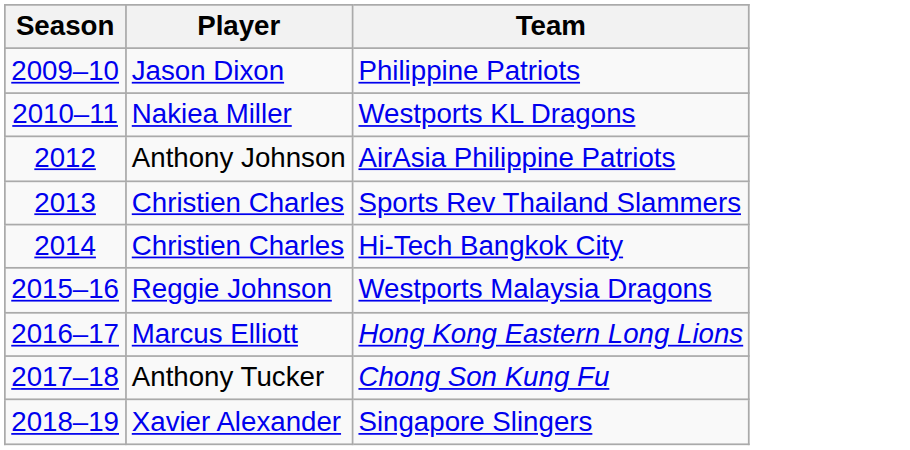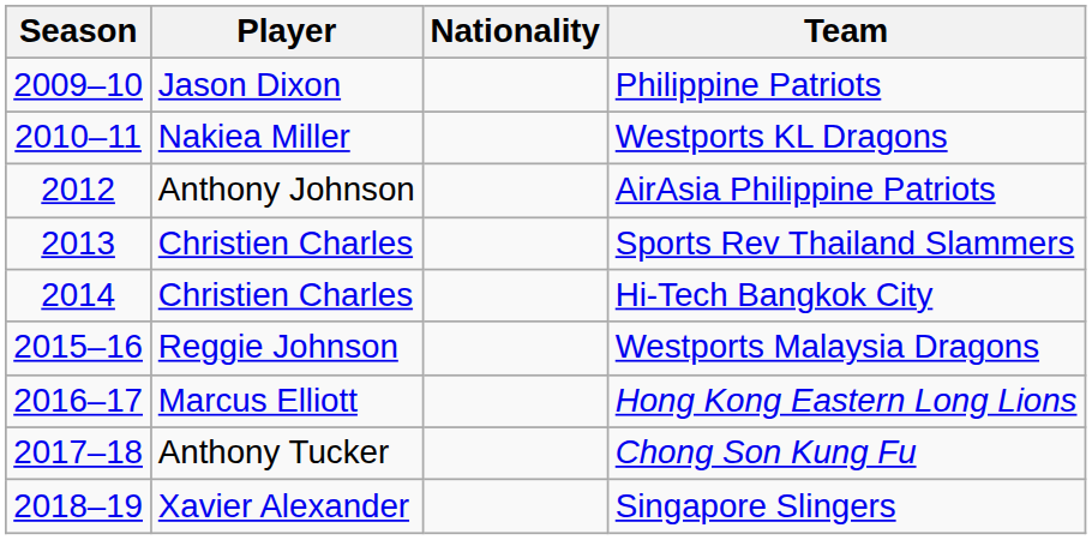 <table class="wikitable" style="font-size:100%;">
 <tr>
 <th>Season</th>
 <th>Player</th>
+<th>Nationality</th>
 <th>Team</th>
 </tr>
 <tr>
 <td align=center><a href='#'>2009–10</a></td>
 <td><a href='#'>Jason Dixon</a></td>
+<td></td>
 <td> <a href='#'>Philippine Patriots</a></td>
 </tr>
 <tr>
 <td align=center><a href='#'>2010–11</a></td>
 <td><a href='#'>Nakiea Miller</a></td>
+<td></td>
 <td> <a href='#'>Westports KL Dragons</a></td>
 </tr>
 <tr>
 <td align=center><a href='#'>2012</a></td>
 <td>Anthony Johnson</td>
+<td></td>
 <td> <a href='#'>AirAsia Philippine Patriots</a></td>
 </tr>
 <tr>
 <td align=center><a href='#'>2013</a></td>
 <td><a href='#'>Christien Charles</a></td>
+<td></td>
 <td> <a href='#'>Sports Rev Thailand Slammers</a></td>
 </tr>
 <tr>
 <td align=center><a href='#'>2014</a></td>
 <td><a href='#'>Christien Charles</a></td>
+<td></td>
 <td> <a href='#'>Hi-Tech Bangkok City</a></td>
 </tr>
 <tr>
 <td align=center><a href='#'>2015–16</a></td>
 <td><a href='#'>Reggie Johnson</a></td>
+<td></td>
 <td> <a href='#'>Westports Malaysia Dragons</a></td>
 </tr>
 <tr>
 <td align=center><a href='#'>2016–17</a></td>
 <td><a href='#'>Marcus Elliott</a></td>
+<td></td>
 <td> <em><a href='#'>Hong Kong Eastern Long Lions</a></em></td>
 </tr>
 <tr>
 <td align=center><a href='#'>2017–18</a></td>
 <td>Anthony Tucker</td>
+<td></td>
 <td> <em><a href='#'>Chong Son Kung Fu</a></em></td>
 </tr>
 <tr>
 <td align=center><a href='#'>2018–19</a></td>
 <td><a href='#'>Xavier Alexander</a></td>
+<td></td>
 <td> <a href='#'>Singapore Slingers</a></td>
 </tr>
 </table>
